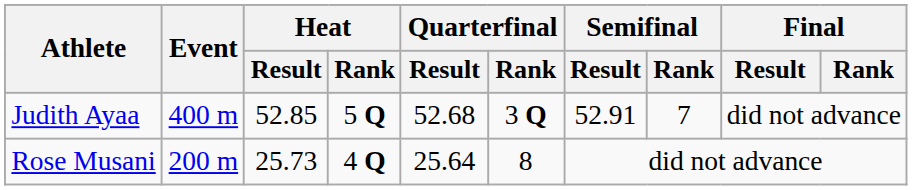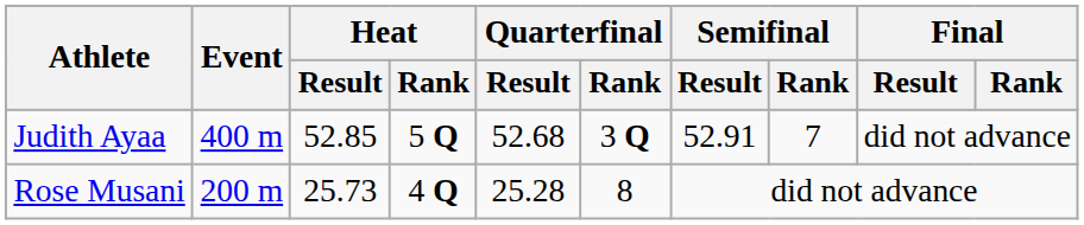 <table class="wikitable" style="font-size:90%">
 <tr>
 <th rowspan="2">Athlete</th>
 <th rowspan="2">Event</th>
 <th colspan="2">Heat</th>
 <th colspan="2">Quarterfinal</th>
 <th colspan="2">Semifinal</th>
 <th colspan="2">Final</th>
 </tr>
 <tr style="font-size:95%">
 <th>Result</th>
 <th>Rank</th>
 <th>Result</th>
 <th>Rank</th>
 <th>Result</th>
 <th>Rank</th>
 <th>Result</th>
 <th>Rank</th>
 </tr>
 <tr align=center>
 <td align=left><a href='#'>Judith Ayaa</a></td>
 <td align=left><a href='#'>400 m</a></td>
 <td>52.85</td>
 <td>5 <strong>Q</strong></td>
 <td>52.68</td>
 <td>3 <strong>Q</strong></td>
 <td>52.91</td>
 <td>7</td>
 <td colspan=2>did not advance</td>
 </tr>
 <tr align=center>
 <td align=left><a href='#'>Rose Musani</a></td>
 <td align=left><a href='#'>200 m</a></td>
 <td>25.73</td>
 <td>4 <strong>Q</strong></td>
-<td>25.64</td>
+<td>25.28</td>
 <td>8</td>
 <td colspan=6>did not advance</td>
 </tr>
 </table>
